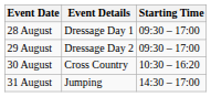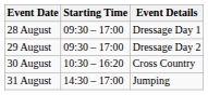 <table class="wikitable">
 <tr>
 <th>Event Date</th>
+<th>Starting Time</th>
 <th>Event Details</th>
-<th>Starting Time</th>
 </tr>
 <tr>
 <td>28 August</td>
+<td>09:30 – 17:00</td>
 <td>Dressage Day 1</td>
-<td>09:30 – 17:00</td>
 </tr>
 <tr>
 <td>29 August</td>
+<td>09:30 – 17:00</td>
 <td>Dressage Day 2</td>
-<td>09:30 – 17:00</td>
 </tr>
 <tr>
 <td>30 August</td>
+<td>10:30 – 16:20</td>
 <td>Cross Country</td>
-<td>10:30 – 16:20</td>
 </tr>
 <tr>
 <td>31 August</td>
+<td>14:30 – 17:00</td>
 <td>Jumping</td>
-<td>14:30 – 17:00</td>
 </tr>
 </table>
